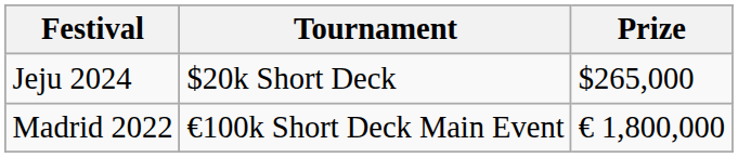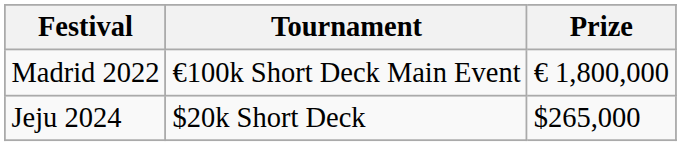 <table class="wikitable">
 <tr>
 <th>Festival</th>
 <th>Tournament</th>
 <th>Prize</th>
 </tr>
 <tr>
+<td>Madrid 2022</td>
+<td>€100k Short Deck Main Event</td>
+<td>€ 1,800,000</td>
+</tr>
+<tr>
 <td>Jeju 2024</td>
 <td>$20k Short Deck</td>
 <td>$265,000</td>
 </tr>
-<tr>
-<td>Madrid 2022</td>
-<td>€100k Short Deck Main Event</td>
-<td>€ 1,800,000</td>
-</tr>
 </table>
